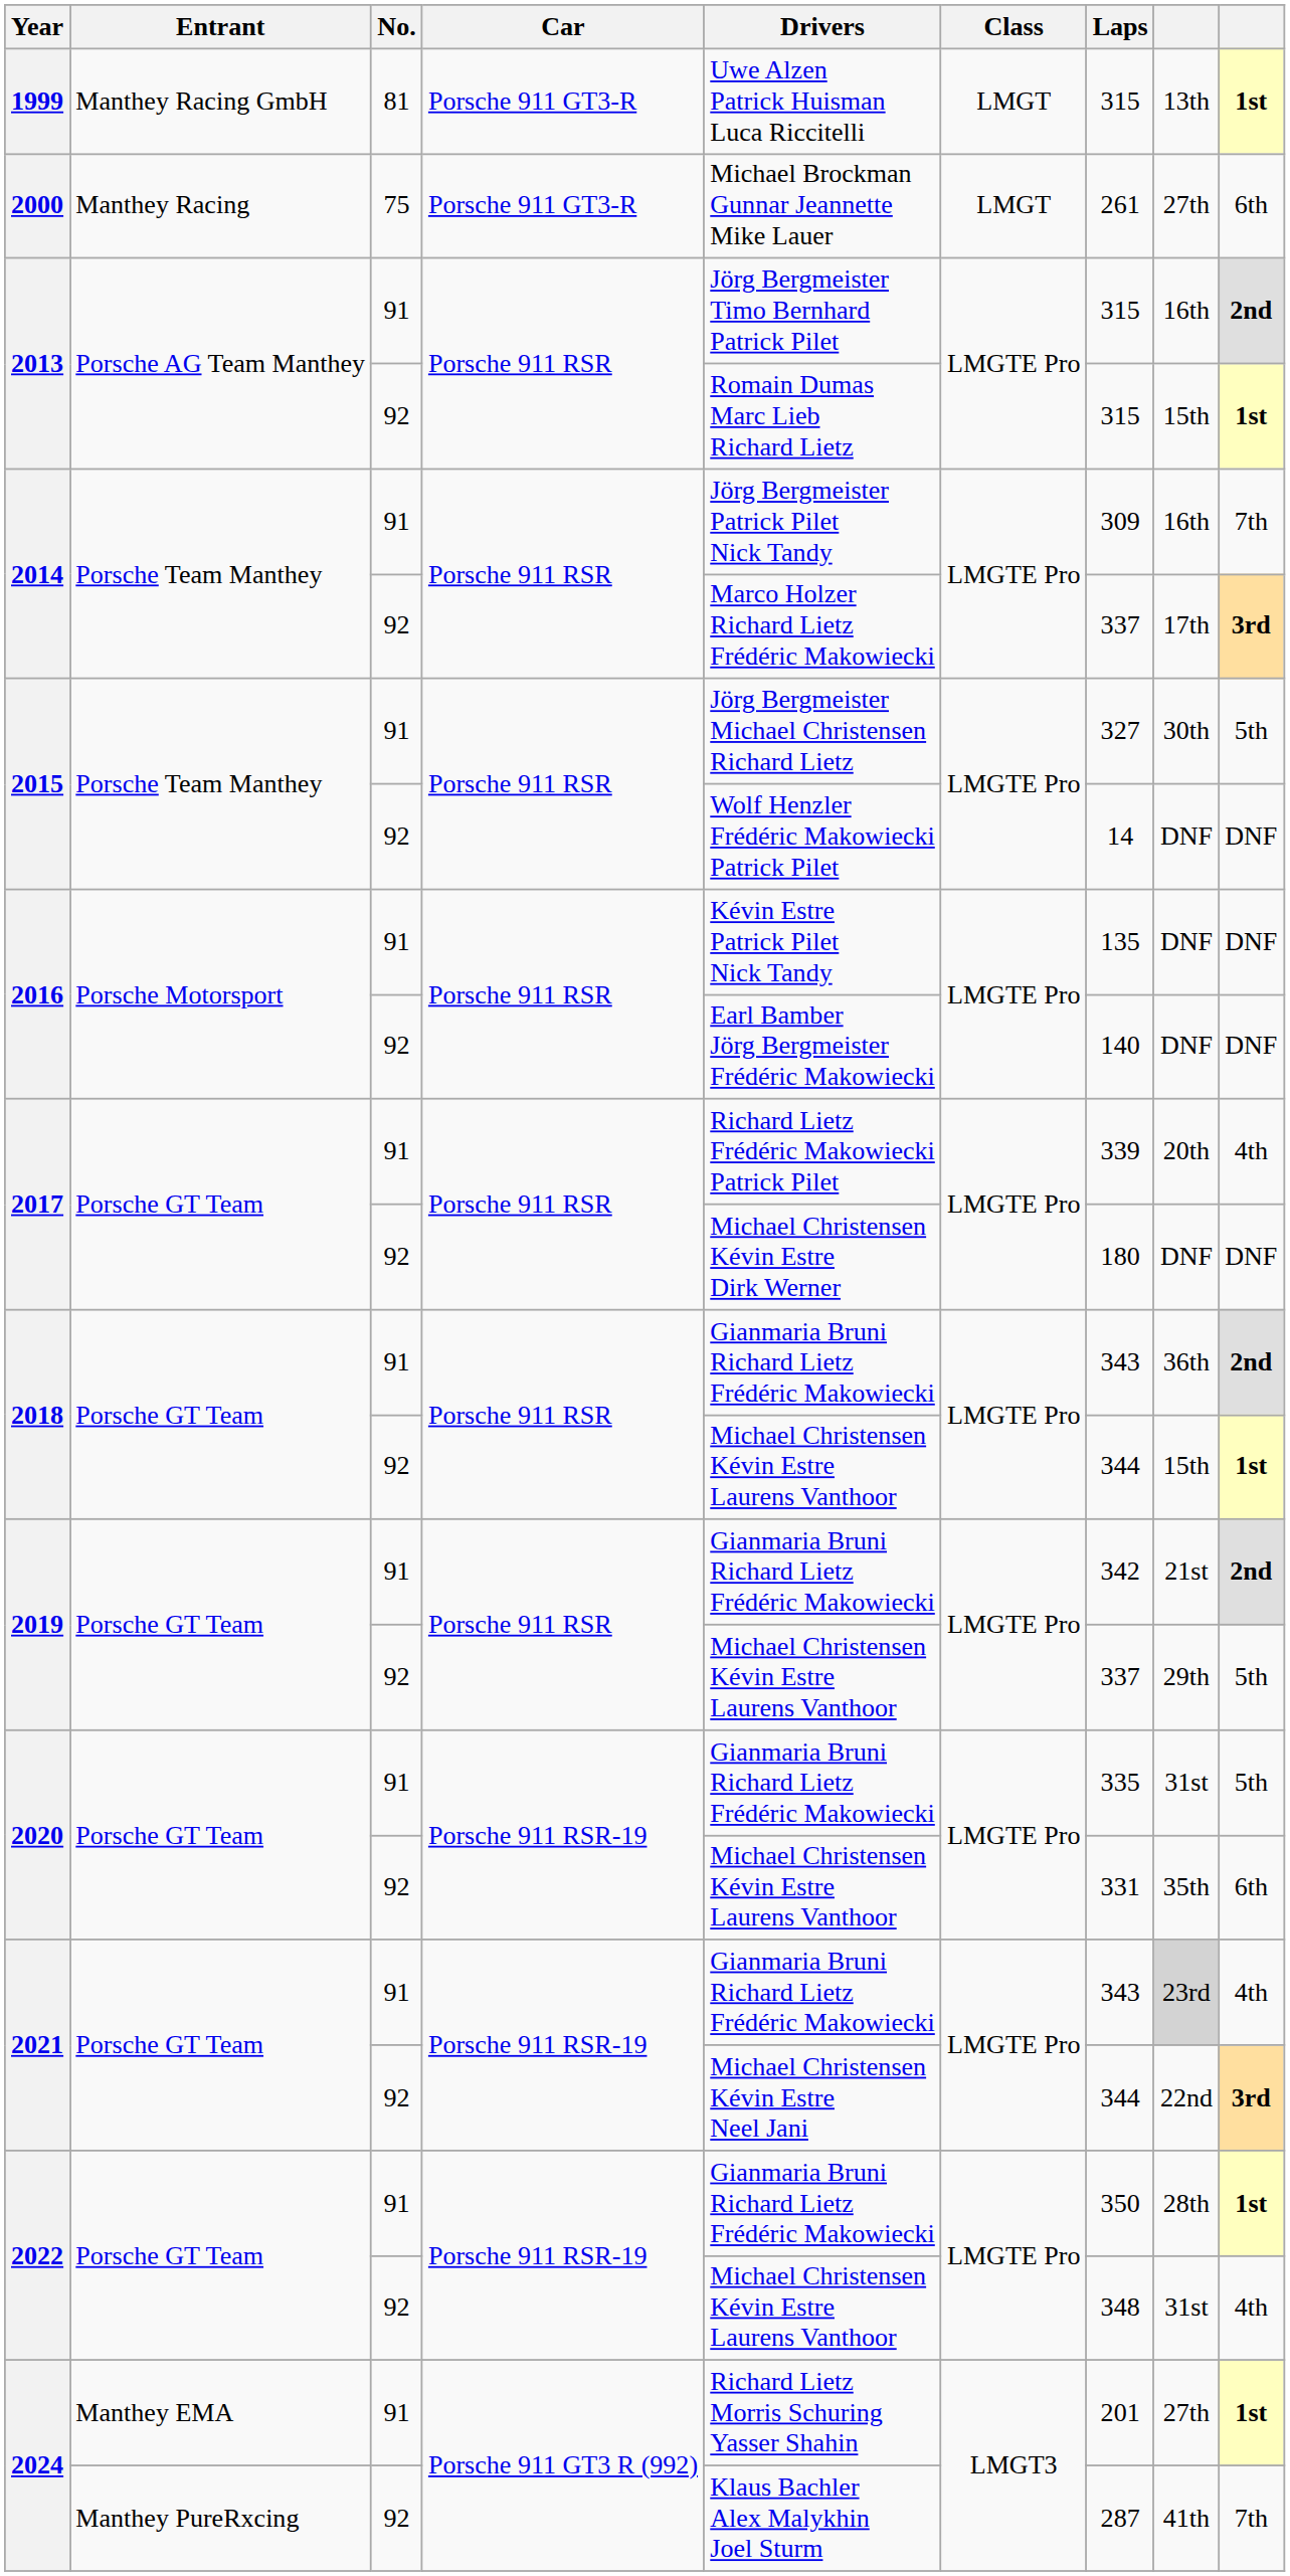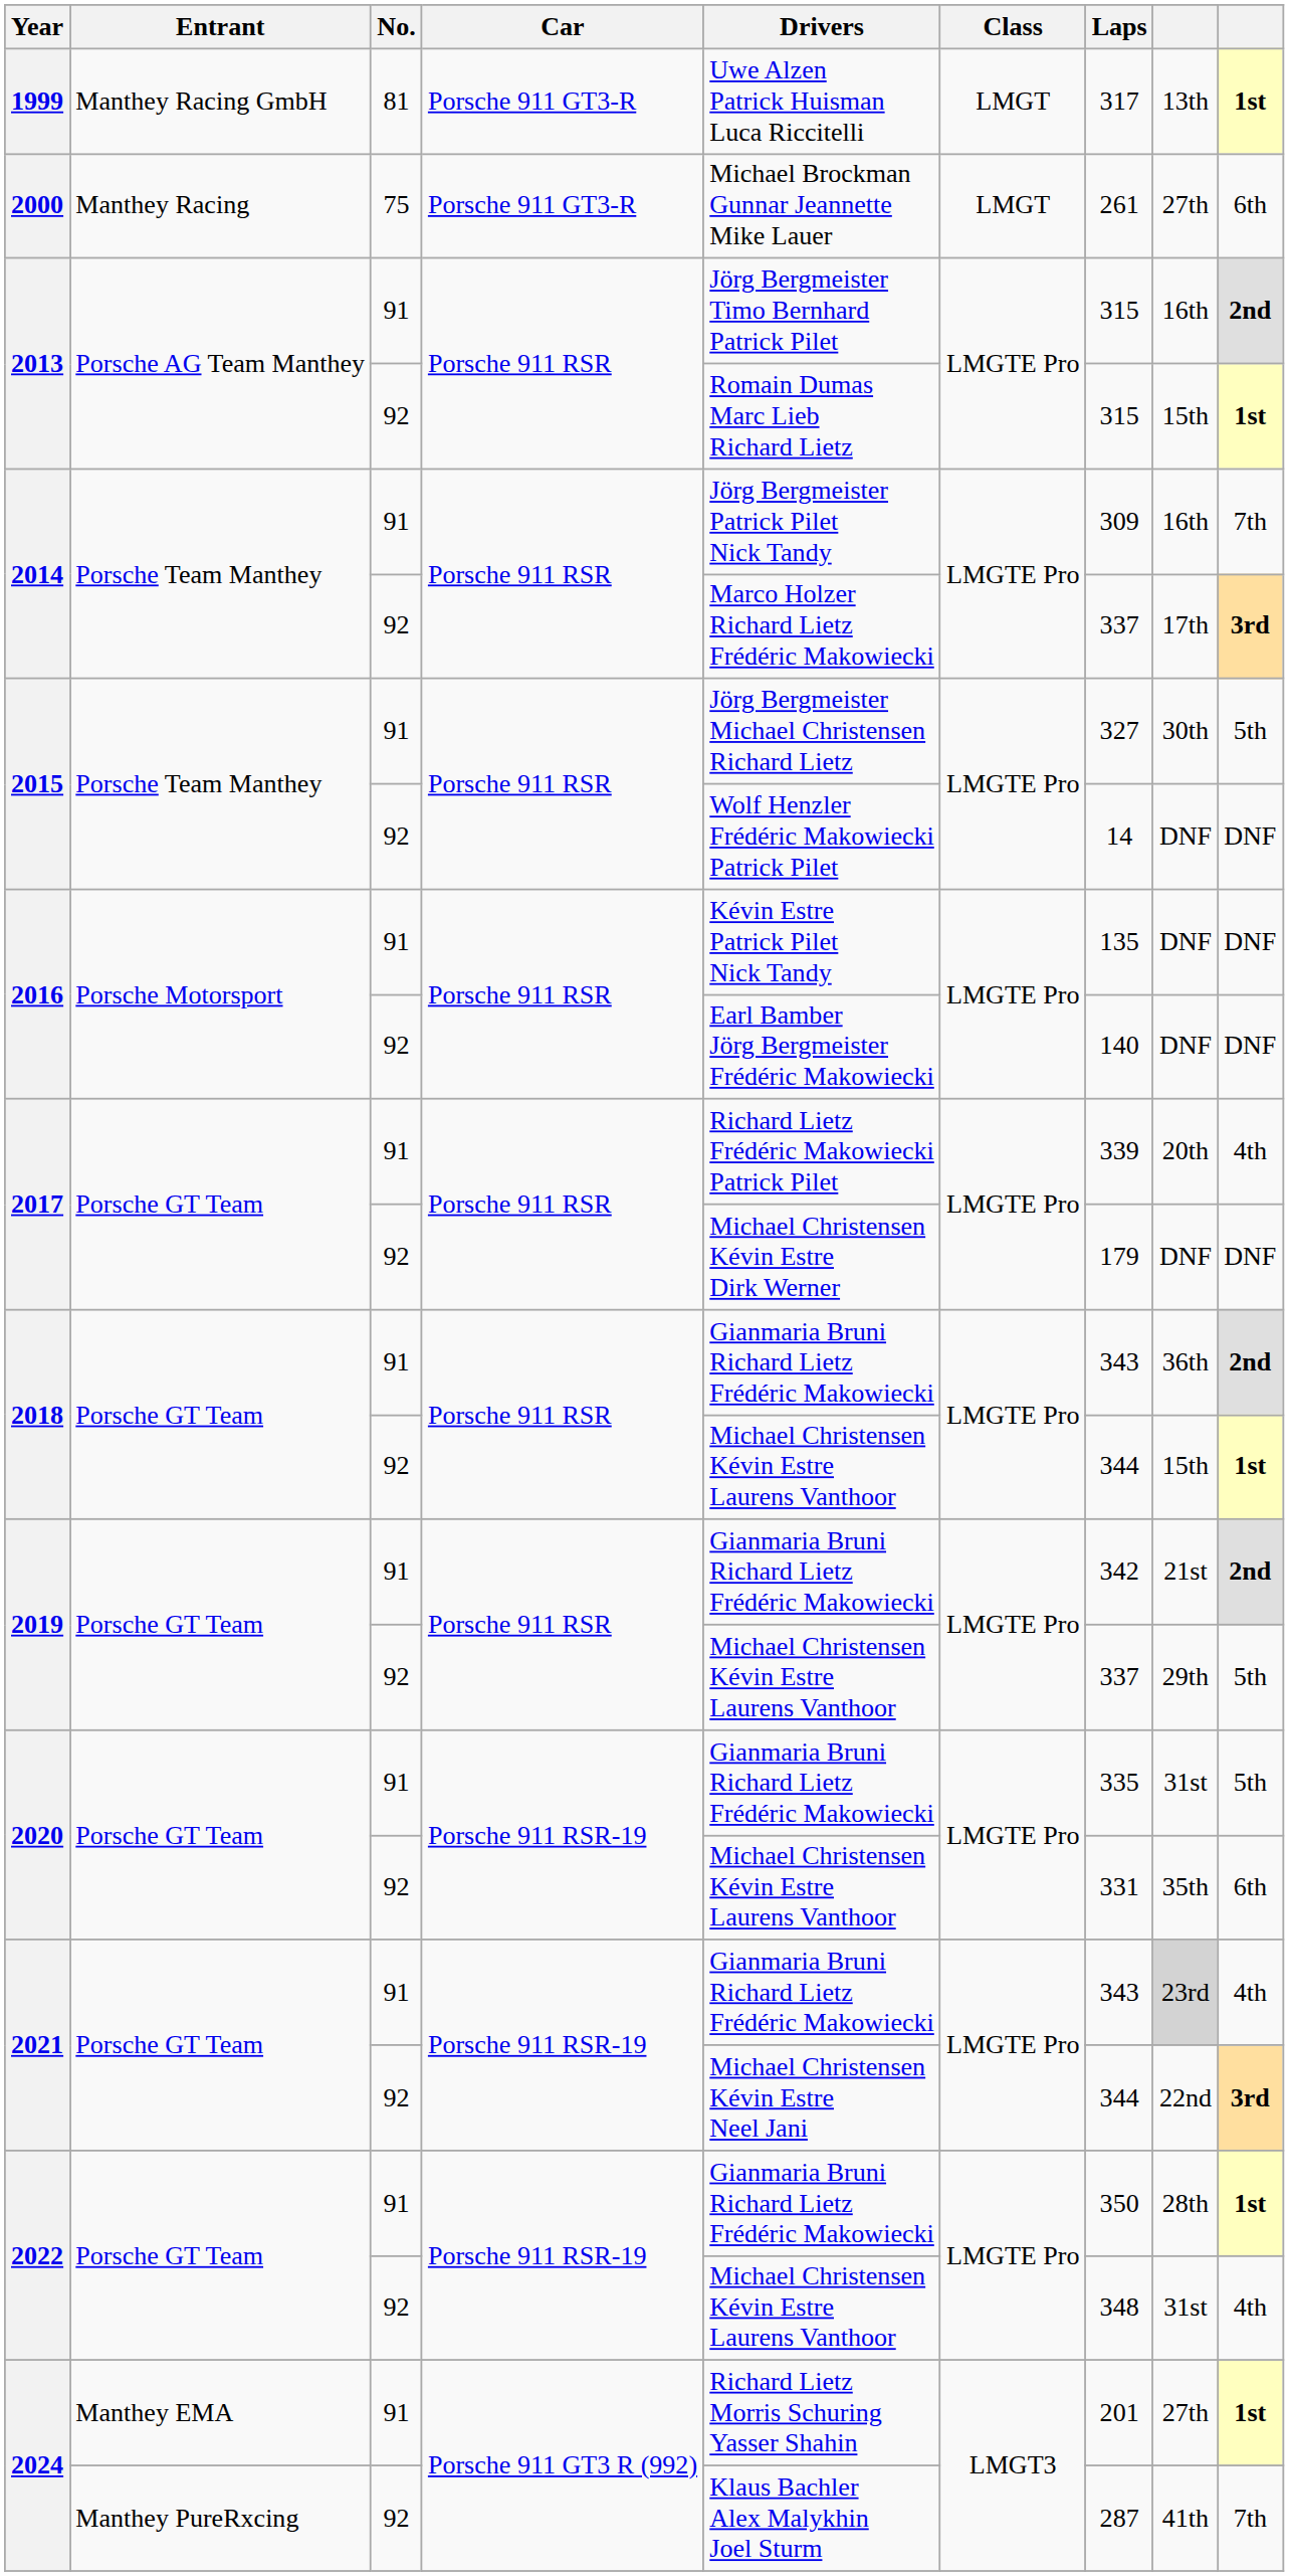 <table class="wikitable" style="font-size:90%">
 <tr>
 <th>Year</th>
 <th>Entrant</th>
 <th>No.</th>
 <th>Car</th>
 <th>Drivers</th>
 <th>Class</th>
 <th>Laps</th>
 <th></th>
 <th></th>
 </tr>
 <tr align="center">
 <th><a href='#'>1999</a></th>
 <td align=left> Manthey Racing GmbH</td>
 <td>81</td>
 <td align=left><a href='#'>Porsche 911 GT3-R</a></td>
 <td align=left> <a href='#'>Uwe Alzen</a><br> <a href='#'>Patrick Huisman</a><br> Luca Riccitelli</td>
 <td>LMGT</td>
-<td>315</td>
+<td>317</td>
 <td>13th</td>
 <td style="background:#FFFFBF;"><strong>1st</strong></td>
 </tr>
 <tr align="center">
 <th><a href='#'>2000</a></th>
 <td align=left> Manthey Racing</td>
 <td>75</td>
 <td align=left><a href='#'>Porsche 911 GT3-R</a></td>
 <td align=left> Michael Brockman<br> <a href='#'>Gunnar Jeannette</a><br> Mike Lauer</td>
 <td>LMGT</td>
 <td>261</td>
 <td>27th</td>
 <td>6th</td>
 </tr>
 <tr align="center">
 <th rowspan=2><a href='#'>2013</a></th>
 <td rowspan=2 align=left> <a href='#'>Porsche AG</a> Team Manthey</td>
 <td>91</td>
 <td rowspan=2 align=left><a href='#'>Porsche 911 RSR</a></td>
 <td align=left> <a href='#'>Jörg Bergmeister</a><br> <a href='#'>Timo Bernhard</a><br> <a href='#'>Patrick Pilet</a></td>
 <td rowspan=2>LMGTE Pro</td>
 <td>315</td>
 <td>16th</td>
 <td style="background:#DFDFDF;"><strong>2nd</strong></td>
 </tr>
 <tr align="center">
 <td>92</td>
 <td align=left> <a href='#'>Romain Dumas</a><br> <a href='#'>Marc Lieb</a><br> <a href='#'>Richard Lietz</a></td>
 <td>315</td>
 <td>15th</td>
 <td style="background:#FFFFBF;"><strong>1st</strong></td>
 </tr>
 <tr align="center">
 <th rowspan=2><a href='#'>2014</a></th>
 <td rowspan=2 align=left> <a href='#'>Porsche</a> Team Manthey</td>
 <td>91</td>
 <td rowspan=2 align=left><a href='#'>Porsche 911 RSR</a></td>
 <td align=left> <a href='#'>Jörg Bergmeister</a><br> <a href='#'>Patrick Pilet</a><br> <a href='#'>Nick Tandy</a></td>
 <td rowspan=2>LMGTE Pro</td>
 <td>309</td>
 <td>16th</td>
 <td>7th</td>
 </tr>
 <tr align="center">
 <td>92</td>
 <td align=left> <a href='#'>Marco Holzer</a><br> <a href='#'>Richard Lietz</a><br> <a href='#'>Frédéric Makowiecki</a></td>
 <td>337</td>
 <td>17th</td>
 <td style="background:#FFDF9F;"><strong>3rd</strong></td>
 </tr>
 <tr align="center">
 <th rowspan=2><a href='#'>2015</a></th>
 <td rowspan=2 align=left> <a href='#'>Porsche</a> Team Manthey</td>
 <td>91</td>
 <td rowspan=2 align=left><a href='#'>Porsche 911 RSR</a></td>
 <td align=left> <a href='#'>Jörg Bergmeister</a><br> <a href='#'>Michael Christensen</a><br> <a href='#'>Richard Lietz</a></td>
 <td rowspan=2>LMGTE Pro</td>
 <td>327</td>
 <td>30th</td>
 <td>5th</td>
 </tr>
 <tr align="center">
 <td>92</td>
 <td align=left> <a href='#'>Wolf Henzler</a><br> <a href='#'>Frédéric Makowiecki</a><br> <a href='#'>Patrick Pilet</a></td>
 <td>14</td>
 <td>DNF</td>
 <td>DNF</td>
 </tr>
 <tr align="center">
 <th rowspan=2><a href='#'>2016</a></th>
 <td rowspan=2 align=left> <a href='#'>Porsche Motorsport</a></td>
 <td>91</td>
 <td rowspan=2 align=left><a href='#'>Porsche 911 RSR</a></td>
 <td align=left> <a href='#'>Kévin Estre</a><br> <a href='#'>Patrick Pilet</a><br> <a href='#'>Nick Tandy</a></td>
 <td rowspan=2>LMGTE Pro</td>
 <td>135</td>
 <td>DNF</td>
 <td>DNF</td>
 </tr>
 <tr align="center">
 <td>92</td>
 <td align=left> <a href='#'>Earl Bamber</a><br> <a href='#'>Jörg Bergmeister</a><br> <a href='#'>Frédéric Makowiecki</a></td>
 <td>140</td>
 <td>DNF</td>
 <td>DNF</td>
 </tr>
 <tr align="center">
 <th rowspan=2><a href='#'>2017</a></th>
 <td rowspan=2 align=left> <a href='#'>Porsche GT Team</a></td>
 <td>91</td>
 <td rowspan=2 align=left><a href='#'>Porsche 911 RSR</a></td>
 <td align=left> <a href='#'>Richard Lietz</a><br> <a href='#'>Frédéric Makowiecki</a><br> <a href='#'>Patrick Pilet</a></td>
 <td rowspan=2>LMGTE Pro</td>
 <td>339</td>
 <td>20th</td>
 <td>4th</td>
 </tr>
 <tr align="center">
 <td>92</td>
 <td align=left> <a href='#'>Michael Christensen</a><br> <a href='#'>Kévin Estre</a><br> <a href='#'>Dirk Werner</a></td>
-<td>180</td>
+<td>179</td>
 <td>DNF</td>
 <td>DNF</td>
 </tr>
 <tr align="center">
 <th rowspan=2><a href='#'>2018</a></th>
 <td rowspan=2 align=left> <a href='#'>Porsche GT Team</a></td>
 <td>91</td>
 <td rowspan=2 align=left><a href='#'>Porsche 911 RSR</a></td>
 <td align=left> <a href='#'>Gianmaria Bruni</a><br> <a href='#'>Richard Lietz</a><br> <a href='#'>Frédéric Makowiecki</a></td>
 <td rowspan=2>LMGTE Pro</td>
 <td>343</td>
 <td>36th</td>
 <td style="background:#DFDFDF;"><strong>2nd</strong></td>
 </tr>
 <tr align="center">
 <td>92</td>
 <td align=left> <a href='#'>Michael Christensen</a><br> <a href='#'>Kévin Estre</a><br> <a href='#'>Laurens Vanthoor</a></td>
 <td>344</td>
 <td>15th</td>
 <td style="background:#FFFFBF;"><strong>1st</strong></td>
 </tr>
 <tr align="center">
 <th rowspan=2><a href='#'>2019</a></th>
 <td rowspan=2 align=left> <a href='#'>Porsche GT Team</a></td>
 <td>91</td>
 <td rowspan=2 align=left><a href='#'>Porsche 911 RSR</a></td>
 <td align=left> <a href='#'>Gianmaria Bruni</a><br> <a href='#'>Richard Lietz</a><br> <a href='#'>Frédéric Makowiecki</a></td>
 <td rowspan=2>LMGTE Pro</td>
 <td>342</td>
 <td>21st</td>
 <td style="background:#DFDFDF;"><strong>2nd</strong></td>
 </tr>
 <tr align="center">
 <td>92</td>
 <td align=left> <a href='#'>Michael Christensen</a><br> <a href='#'>Kévin Estre</a><br> <a href='#'>Laurens Vanthoor</a></td>
 <td>337</td>
 <td>29th</td>
 <td>5th</td>
 </tr>
 <tr align="center">
 <th rowspan=2><a href='#'>2020</a></th>
 <td rowspan=2 align=left> <a href='#'>Porsche GT Team</a></td>
 <td>91</td>
 <td rowspan=2 align=left><a href='#'>Porsche 911 RSR-19</a></td>
 <td align=left> <a href='#'>Gianmaria Bruni</a><br> <a href='#'>Richard Lietz</a><br> <a href='#'>Frédéric Makowiecki</a></td>
 <td rowspan=2>LMGTE Pro</td>
 <td>335</td>
 <td>31st</td>
 <td>5th</td>
 </tr>
 <tr align="center">
 <td>92</td>
 <td align=left> <a href='#'>Michael Christensen</a><br> <a href='#'>Kévin Estre</a><br> <a href='#'>Laurens Vanthoor</a></td>
 <td>331</td>
 <td>35th</td>
 <td>6th</td>
 </tr>
 <tr align="center">
 <th rowspan=2><a href='#'>2021</a></th>
 <td rowspan=2 align=left> <a href='#'>Porsche GT Team</a></td>
 <td>91</td>
 <td rowspan=2 align=left><a href='#'>Porsche 911 RSR-19</a></td>
 <td align=left> <a href='#'>Gianmaria Bruni</a><br> <a href='#'>Richard Lietz</a><br> <a href='#'>Frédéric Makowiecki</a></td>
 <td rowspan=2>LMGTE Pro</td>
 <td>343</td>
 <td style="background: lightgrey;">23rd</td>
 <td>4th</td>
 </tr>
 <tr align="center">
 <td>92</td>
 <td align=left> <a href='#'>Michael Christensen</a><br> <a href='#'>Kévin Estre</a><br> <a href='#'>Neel Jani</a></td>
 <td>344</td>
 <td>22nd</td>
 <td style="background:#FFDF9F;"><strong>3rd</strong></td>
 </tr>
 <tr align="center">
 <th rowspan=2><a href='#'>2022</a></th>
 <td rowspan=2 align=left> <a href='#'>Porsche GT Team</a></td>
 <td>91</td>
 <td rowspan=2 align=left><a href='#'>Porsche 911 RSR-19</a></td>
 <td align=left> <a href='#'>Gianmaria Bruni</a><br> <a href='#'>Richard Lietz</a><br> <a href='#'>Frédéric Makowiecki</a></td>
 <td rowspan=2>LMGTE Pro</td>
 <td>350</td>
 <td>28th</td>
 <td style="background:#FFFFBF;"><strong>1st</strong></td>
 </tr>
 <tr align="center">
 <td>92</td>
 <td align=left> <a href='#'>Michael Christensen</a><br> <a href='#'>Kévin Estre</a><br> <a href='#'>Laurens Vanthoor</a></td>
 <td>348</td>
 <td>31st</td>
 <td>4th</td>
 </tr>
 <tr align="center">
 <th rowspan=2><a href='#'>2024</a></th>
 <td align=left> Manthey EMA</td>
 <td>91</td>
 <td rowspan=2 align=left><a href='#'>Porsche 911 GT3 R (992)</a></td>
 <td align=left> <a href='#'>Richard Lietz</a><br> <a href='#'>Morris Schuring</a><br> <a href='#'>Yasser Shahin</a></td>
 <td rowspan=2>LMGT3</td>
 <td>201</td>
 <td>27th</td>
 <td style="background:#FFFFBF;"><strong>1st</strong></td>
 </tr>
 <tr align="center">
 <td align=left> Manthey PureRxcing</td>
 <td>92</td>
 <td align=left> <a href='#'>Klaus Bachler</a><br> <a href='#'>Alex Malykhin</a><br> <a href='#'>Joel Sturm</a></td>
 <td>287</td>
 <td>41th</td>
 <td>7th</td>
 </tr>
 </table>
